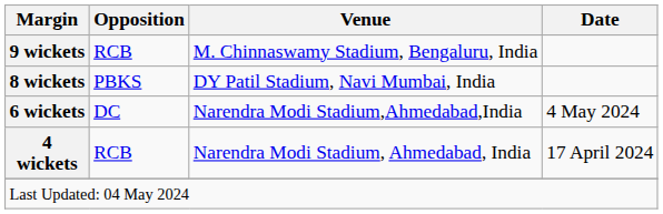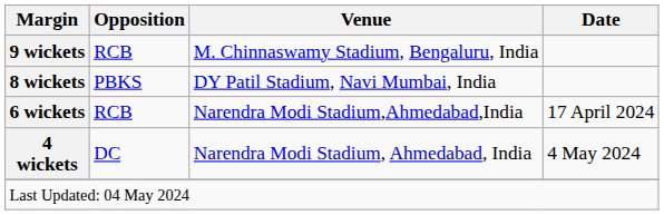 <table class="wikitable">
 <tr>
 <th>Margin</th>
 <th>Opposition</th>
 <th>Venue</th>
 <th>Date</th>
 </tr>
 <tr>
 <th>9 wickets</th>
 <td><a href='#'>RCB</a></td>
 <td><a href='#'>M. Chinnaswamy Stadium</a>, <a href='#'>Bengaluru</a>, India</td>
 <td></td>
 </tr>
 <tr>
 <th>8 wickets</th>
 <td><a href='#'>PBKS</a></td>
 <td><a href='#'>DY Patil Stadium</a>, <a href='#'>Navi Mumbai</a>, India</td>
 <td></td>
 </tr>
 <tr>
 <th>6 wickets</th>
-<td><a href='#'>DC</a></td>
+<td><a href='#'>RCB</a></td>
 <td><a href='#'>Narendra Modi Stadium</a>,<a href='#'>Ahmedabad</a>,India</td>
-<td>4 May 2024</td>
+<td>17 April 2024</td>
 </tr>
 <tr>
 <th>4<br>wickets</th>
-<td><a href='#'>RCB</a></td>
+<td><a href='#'>DC</a></td>
 <td><a href='#'>Narendra Modi Stadium</a>, <a href='#'>Ahmedabad</a>, India</td>
-<td>17 April 2024</td>
+<td>4 May 2024</td>
 </tr>
 <tr>
 </tr>
 <tr class=sortbottom>
 <td colspan=5><small>Last Updated: 04 May 2024</small></td>
 </tr>
 </table>
